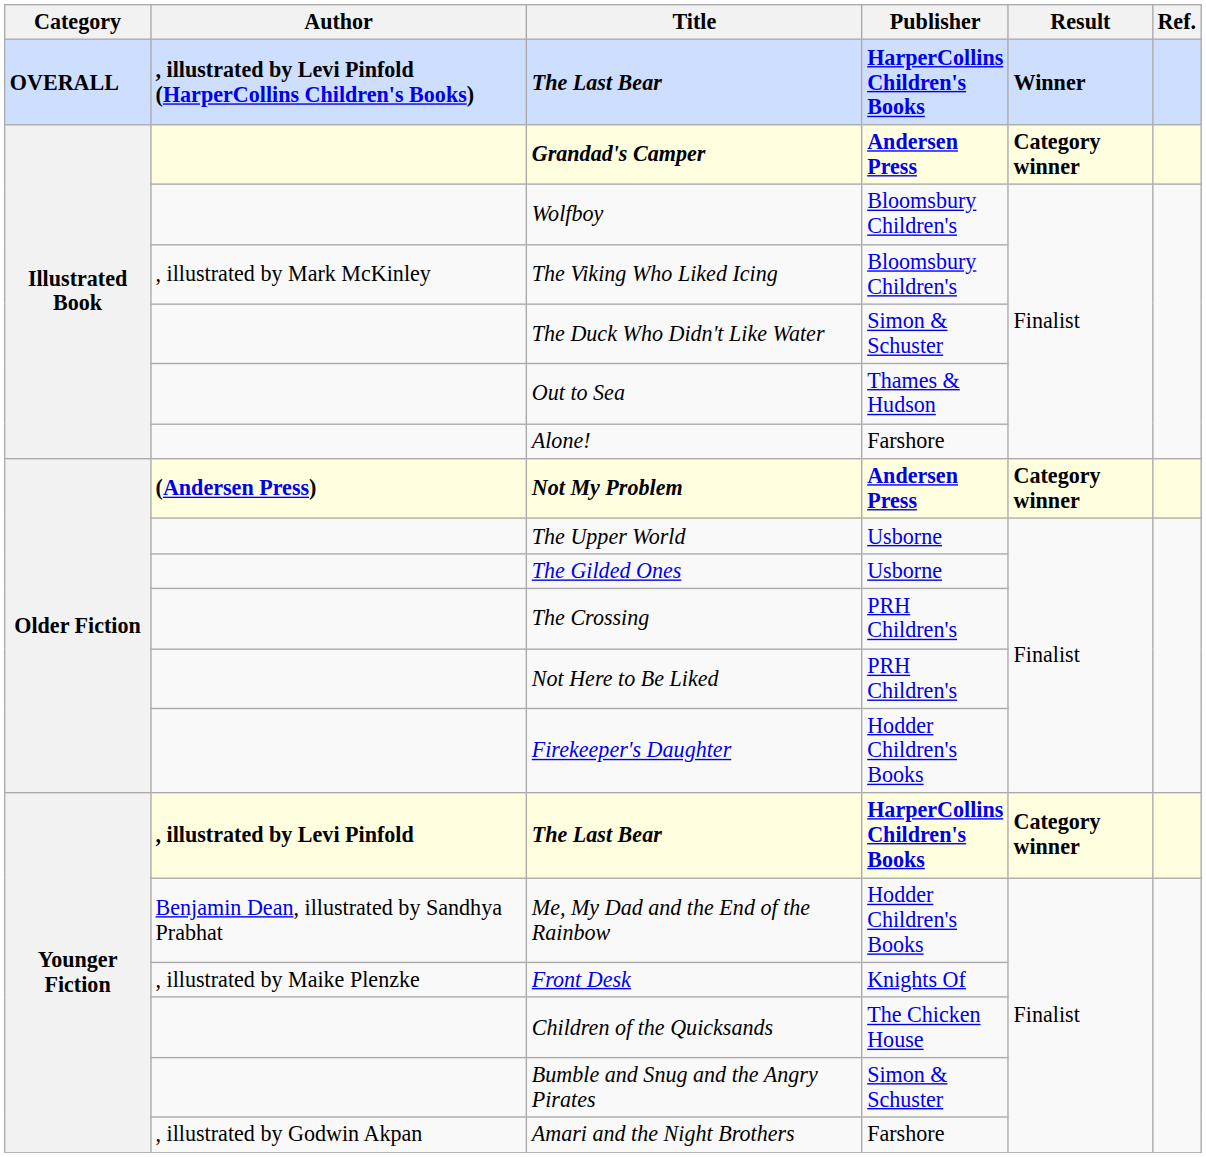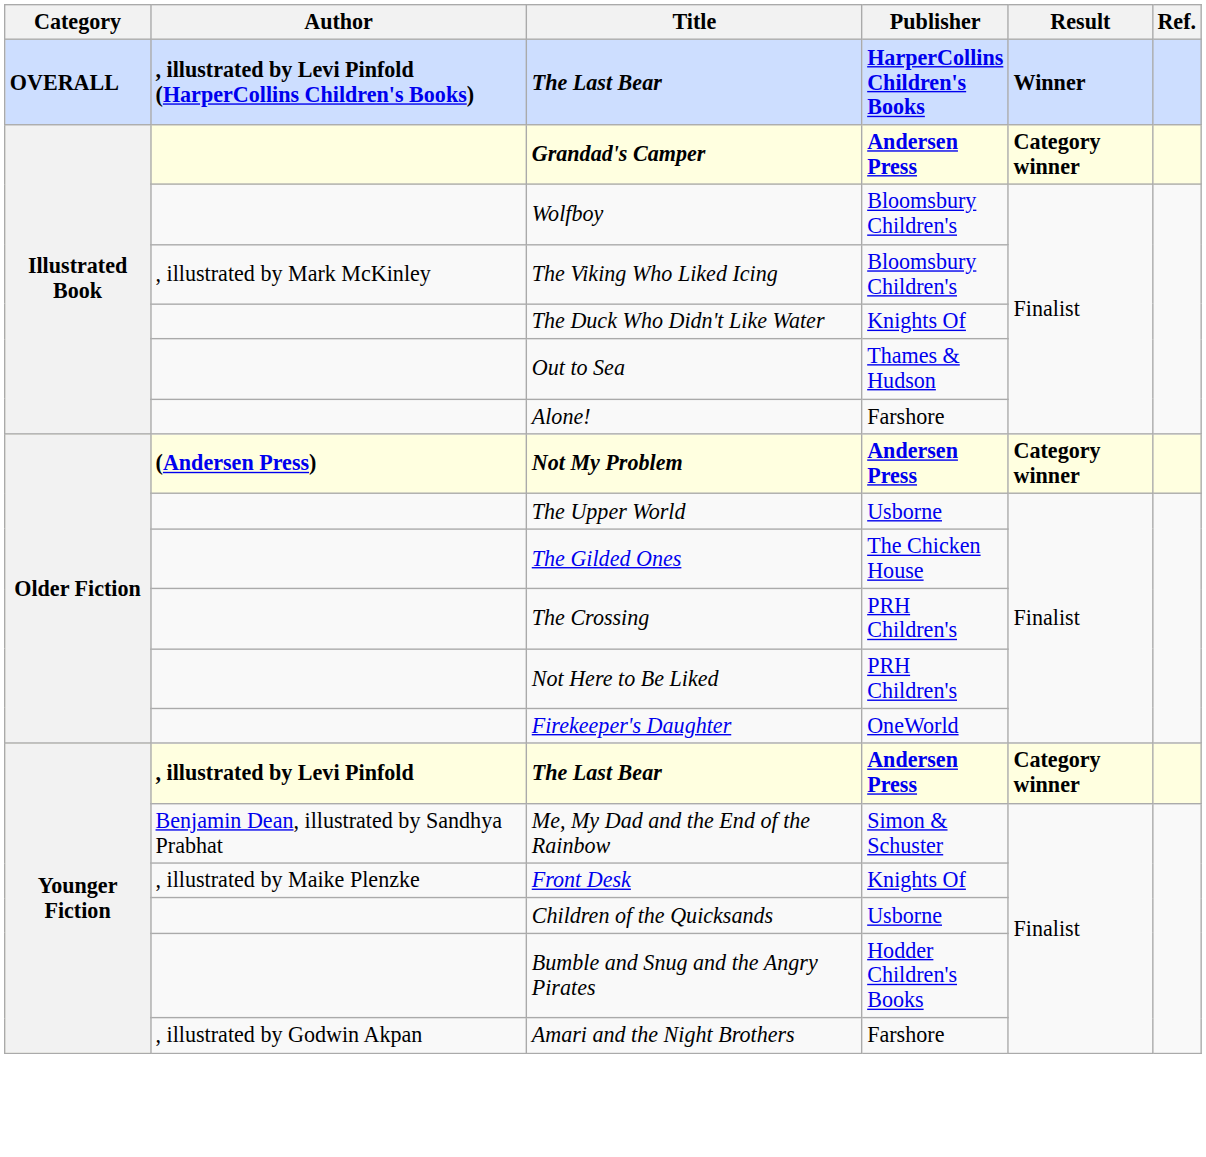 <table class="wikitable sortable">
 <tr>
 <th style="width:100px">Category</th>
 <th style="width:280px">Author</th>
 <th style="width:250px">Title</th>
 <th>Publisher</th>
 <th style="width:100px">Result</th>
 <th style="width:20px">Ref.</th>
 </tr>
 <tr style="background:#cddeff">
 <td><strong>OVERALL</strong></td>
 <td><strong>, illustrated by Levi Pinfold (<a href='#'>HarperCollins Children's Books</a>)</strong></td>
 <td><strong><em>The Last Bear</em></strong></td>
 <td><strong><a href='#'>HarperCollins Children's Books</a></strong></td>
 <td><strong>Winner</strong></td>
 <td></td>
 </tr>
 <tr style="background:lightyellow;">
 <th rowspan="6">Illustrated Book</th>
 <td><strong></strong></td>
 <td><strong><em>Grandad's Camper</em></strong></td>
 <td><strong><a href='#'>Andersen Press</a></strong></td>
 <td><strong>Category winner</strong></td>
 <td></td>
 </tr>
 <tr>
 <td></td>
 <td><em>Wolfboy</em></td>
 <td><a href='#'>Bloomsbury Children's</a></td>
 <td rowspan="5">Finalist</td>
 <td rowspan="5"></td>
 </tr>
 <tr>
 <td>, illustrated by Mark McKinley</td>
 <td><em>The Viking Who Liked Icing</em></td>
 <td><a href='#'>Bloomsbury Children's</a></td>
 </tr>
 <tr>
 <td></td>
 <td><em>The Duck Who Didn't Like Water</em></td>
-<td><a href='#'>Simon & Schuster</a></td>
+<td><a href='#'>Knights Of</a></td>
 </tr>
 <tr>
 <td></td>
 <td><em>Out to Sea</em></td>
 <td><a href='#'>Thames & Hudson</a></td>
 </tr>
 <tr>
 <td></td>
 <td><em>Alone!</em></td>
 <td>Farshore</td>
 </tr>
 <tr style="background:lightyellow;">
 <th rowspan="6">Older Fiction</th>
 <td><strong> (<a href='#'>Andersen Press</a>)</strong></td>
 <td><strong><em>Not My Problem</em></strong></td>
 <td><strong><a href='#'>Andersen Press</a></strong></td>
 <td><strong>Category winner</strong></td>
 <td></td>
 </tr>
 <tr>
 <td></td>
 <td><em>The Upper World</em></td>
 <td><a href='#'>Usborne</a></td>
 <td rowspan="5">Finalist</td>
 <td rowspan="5"></td>
 </tr>
 <tr>
 <td></td>
 <td><em><a href='#'>The Gilded Ones</a></em></td>
-<td><a href='#'>Usborne</a></td>
+<td><a href='#'>The Chicken House</a></td>
 </tr>
 <tr>
 <td></td>
 <td><em>The Crossing</em></td>
 <td><a href='#'>PRH Children's</a></td>
 </tr>
 <tr>
 <td></td>
 <td><em>Not Here to Be Liked</em></td>
 <td><a href='#'>PRH Children's</a></td>
 </tr>
 <tr>
 <td></td>
 <td><em><a href='#'>Firekeeper's Daughter</a></em></td>
-<td><a href='#'>Hodder Children's Books</a></td>
+<td><a href='#'>OneWorld</a></td>
 </tr>
 <tr style="background:lightyellow;">
 <th rowspan="6">Younger Fiction</th>
 <td><strong>, illustrated by Levi Pinfold</strong></td>
 <td><strong><em>The Last Bear</em></strong></td>
-<td><strong><a href='#'>HarperCollins Children's Books</a></strong></td>
+<td><strong><a href='#'>Andersen Press</a></strong></td>
 <td><strong>Category winner</strong></td>
 <td></td>
 </tr>
 <tr>
 <td><a href='#'>Benjamin Dean</a>, illustrated by Sandhya Prabhat</td>
 <td><em>Me, My Dad and the End of the Rainbow</em></td>
-<td><a href='#'>Hodder Children's Books</a></td>
+<td><a href='#'>Simon & Schuster</a></td>
 <td rowspan="5">Finalist</td>
 <td rowspan="5"></td>
 </tr>
 <tr>
 <td>, illustrated by Maike Plenzke</td>
 <td><em><a href='#'>Front Desk</a></em></td>
 <td><a href='#'>Knights Of</a></td>
 </tr>
 <tr>
 <td></td>
 <td><em>Children of the Quicksands</em></td>
-<td><a href='#'>The Chicken House</a></td>
+<td><a href='#'>Usborne</a></td>
 </tr>
 <tr>
 <td></td>
 <td><em>Bumble and Snug and the Angry Pirates</em></td>
-<td><a href='#'>Simon & Schuster</a></td>
+<td><a href='#'>Hodder Children's Books</a></td>
 </tr>
 <tr>
 <td>, illustrated by Godwin Akpan</td>
 <td><em>Amari and the Night Brothers</em></td>
 <td>Farshore</td>
 </tr>
 </table>
